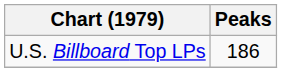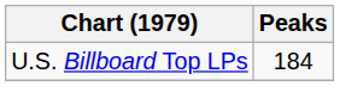 <table class="wikitable">
 <tr>
 <th>Chart (1979)</th>
 <th>Peaks<br></th>
 </tr>
 <tr>
 <td>U.S. <a href='#'><em>Billboard</em> Top LPs</a></td>
-<td align="center">186</td>
+<td align="center">184</td>
 </tr>
 <tr>
 </tr>
 </table>
